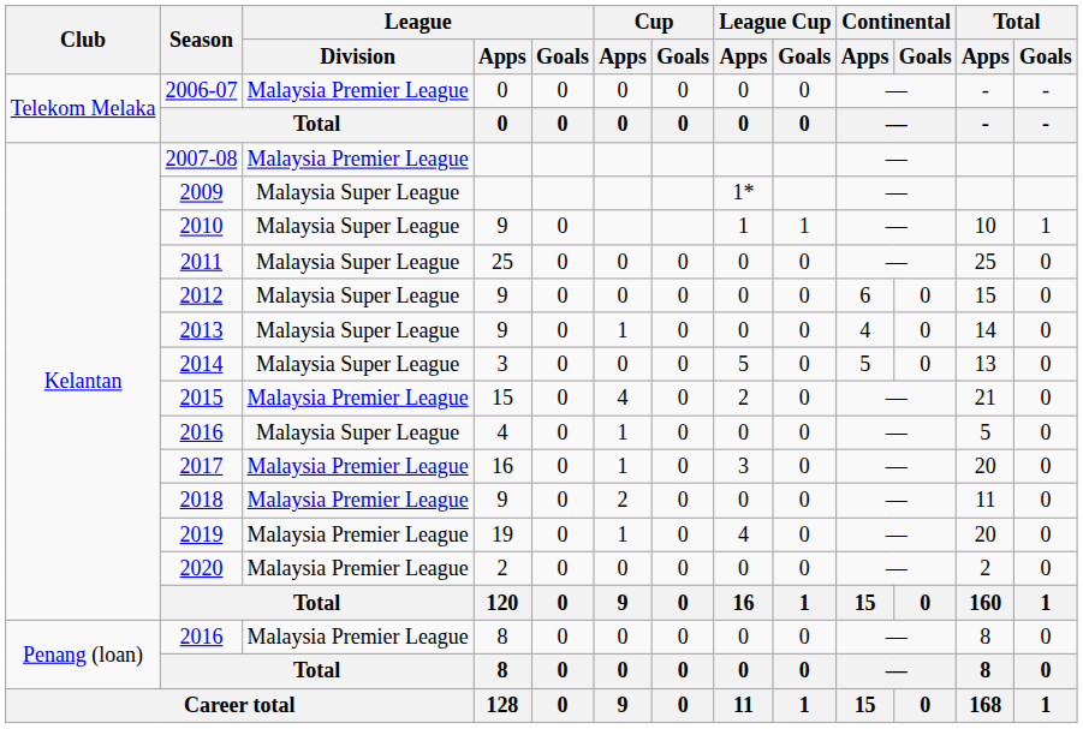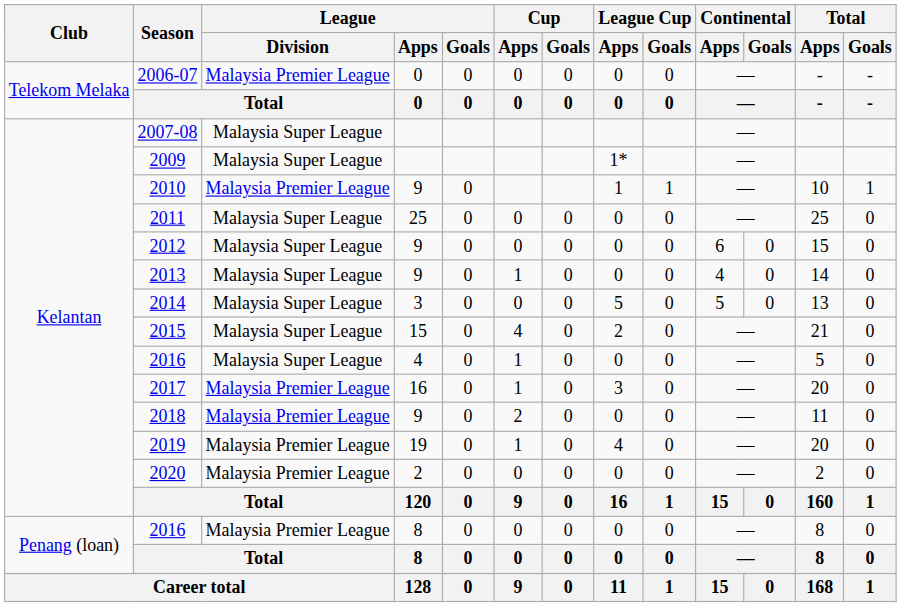 <table class="wikitable" style="text-align:center">
 <tr>
 <th rowspan="2">Club</th>
 <th rowspan="2">Season</th>
 <th colspan="3">League</th>
 <th colspan="2">Cup</th>
 <th colspan="2">League Cup</th>
 <th colspan="2">Continental</th>
 <th colspan="2">Total</th>
 </tr>
 <tr>
 <th>Division</th>
 <th>Apps</th>
 <th>Goals</th>
 <th>Apps</th>
 <th>Goals</th>
 <th>Apps</th>
 <th>Goals</th>
 <th>Apps</th>
 <th>Goals</th>
 <th>Apps</th>
 <th>Goals</th>
 </tr>
 <tr>
 <td rowspan="2"><a href='#'>Telekom Melaka</a></td>
 <td><a href='#'>2006-07</a></td>
 <td><a href='#'>Malaysia Premier League</a></td>
 <td>0</td>
 <td>0</td>
 <td>0</td>
 <td>0</td>
 <td>0</td>
 <td>0</td>
 <td colspan="2">—</td>
 <td>-</td>
 <td>-</td>
 </tr>
 <tr>
 <th colspan="2">Total</th>
 <th>0</th>
 <th>0</th>
 <th>0</th>
 <th>0</th>
 <th>0</th>
 <th>0</th>
 <th colspan="2">—</th>
 <th>-</th>
 <th>-</th>
 </tr>
 <tr>
 <td rowspan="14"><a href='#'>Kelantan</a></td>
 <td><a href='#'>2007-08</a></td>
-<td><a href='#'>Malaysia Premier League</a></td>
+<td>Malaysia Super League</td>
 <td></td>
 <td></td>
 <td></td>
 <td></td>
 <td></td>
 <td></td>
 <td colspan="2">—</td>
 <td></td>
 <td></td>
 </tr>
 <tr>
 <td><a href='#'>2009</a></td>
 <td>Malaysia Super League</td>
 <td></td>
 <td></td>
 <td></td>
 <td></td>
 <td>1*</td>
 <td></td>
 <td colspan="2">—</td>
 <td></td>
 <td></td>
 </tr>
 <tr>
 <td><a href='#'>2010</a></td>
-<td>Malaysia Super League</td>
+<td><a href='#'>Malaysia Premier League</a></td>
 <td>9</td>
 <td>0</td>
 <td></td>
 <td></td>
 <td>1</td>
 <td>1</td>
 <td colspan="2">—</td>
 <td>10</td>
 <td>1</td>
 </tr>
 <tr>
 <td><a href='#'>2011</a></td>
 <td>Malaysia Super League</td>
 <td>25</td>
 <td>0</td>
 <td>0</td>
 <td>0</td>
 <td>0</td>
 <td>0</td>
 <td colspan="2">—</td>
 <td>25</td>
 <td>0</td>
 </tr>
 <tr>
 <td><a href='#'>2012</a></td>
 <td>Malaysia Super League</td>
 <td>9</td>
 <td>0</td>
 <td>0</td>
 <td>0</td>
 <td>0</td>
 <td>0</td>
 <td>6</td>
 <td>0</td>
 <td>15</td>
 <td>0</td>
 </tr>
 <tr>
 <td><a href='#'>2013</a></td>
 <td>Malaysia Super League</td>
 <td>9</td>
 <td>0</td>
 <td>1</td>
 <td>0</td>
 <td>0</td>
 <td>0</td>
 <td>4</td>
 <td>0</td>
 <td>14</td>
 <td>0</td>
 </tr>
 <tr>
 <td><a href='#'>2014</a></td>
 <td>Malaysia Super League</td>
 <td>3</td>
 <td>0</td>
 <td>0</td>
 <td>0</td>
 <td>5</td>
 <td>0</td>
 <td>5</td>
 <td>0</td>
 <td>13</td>
 <td>0</td>
 </tr>
 <tr>
 <td><a href='#'>2015</a></td>
-<td><a href='#'>Malaysia Premier League</a></td>
+<td>Malaysia Super League</td>
 <td>15</td>
 <td>0</td>
 <td>4</td>
 <td>0</td>
 <td>2</td>
 <td>0</td>
 <td colspan="2">—</td>
 <td>21</td>
 <td>0</td>
 </tr>
 <tr>
 <td><a href='#'>2016</a></td>
 <td>Malaysia Super League</td>
 <td>4</td>
 <td>0</td>
 <td>1</td>
 <td>0</td>
 <td>0</td>
 <td>0</td>
 <td colspan="2">—</td>
 <td>5</td>
 <td>0</td>
 </tr>
 <tr>
 <td><a href='#'>2017</a></td>
 <td><a href='#'>Malaysia Premier League</a></td>
 <td>16</td>
 <td>0</td>
 <td>1</td>
 <td>0</td>
 <td>3</td>
 <td>0</td>
 <td colspan="2">—</td>
 <td>20</td>
 <td>0</td>
 </tr>
 <tr>
 <td><a href='#'>2018</a></td>
 <td><a href='#'>Malaysia Premier League</a></td>
 <td>9</td>
 <td>0</td>
 <td>2</td>
 <td>0</td>
 <td>0</td>
 <td>0</td>
 <td colspan="2">—</td>
 <td>11</td>
 <td>0</td>
 </tr>
 <tr>
 <td><a href='#'>2019</a></td>
 <td>Malaysia Premier League</td>
 <td>19</td>
 <td>0</td>
 <td>1</td>
 <td>0</td>
 <td>4</td>
 <td>0</td>
 <td colspan="2">—</td>
 <td>20</td>
 <td>0</td>
 </tr>
 <tr>
 <td><a href='#'>2020</a></td>
 <td>Malaysia Premier League</td>
 <td>2</td>
 <td>0</td>
 <td>0</td>
 <td>0</td>
 <td>0</td>
 <td>0</td>
 <td colspan="2">—</td>
 <td>2</td>
 <td>0</td>
 </tr>
 <tr>
 <th colspan="2">Total</th>
 <th>120</th>
 <th>0</th>
 <th>9</th>
 <th>0</th>
 <th>16</th>
 <th>1</th>
 <th>15</th>
 <th>0</th>
 <th>160</th>
 <th>1</th>
 </tr>
 <tr>
 <td rowspan="2"><a href='#'>Penang</a> (loan)</td>
 <td><a href='#'>2016</a></td>
 <td>Malaysia Premier League</td>
 <td>8</td>
 <td>0</td>
 <td>0</td>
 <td>0</td>
 <td>0</td>
 <td>0</td>
 <td colspan="2">—</td>
 <td>8</td>
 <td>0</td>
 </tr>
 <tr>
 <th colspan="2">Total</th>
 <th>8</th>
 <th>0</th>
 <th>0</th>
 <th>0</th>
 <th>0</th>
 <th>0</th>
 <th colspan="2">—</th>
 <th>8</th>
 <th>0</th>
 </tr>
 <tr>
 <th colspan="3">Career total</th>
 <th>128</th>
 <th>0</th>
 <th>9</th>
 <th>0</th>
 <th>11</th>
 <th>1</th>
 <th>15</th>
 <th>0</th>
 <th>168</th>
 <th>1</th>
 </tr>
 </table>
